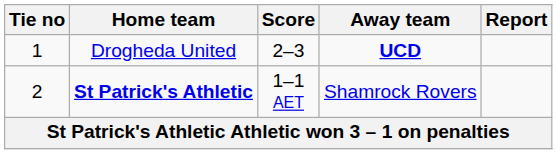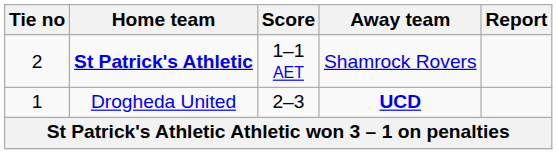 <table class="wikitable" style="text-align: center">
 <tr>
 <th>Tie no</th>
 <th>Home team</th>
 <th>Score</th>
 <th>Away team</th>
 <th>Report</th>
 </tr>
 <tr>
+<td>2</td>
+<td><strong><a href='#'>St Patrick's Athletic</a></strong></td>
+<td>1–1 <br> <small><a href='#'>AET</a></small></td>
+<td><a href='#'>Shamrock Rovers</a></td>
+<td></td>
+</tr>
+<tr>
 <td>1</td>
 <td><a href='#'>Drogheda United</a></td>
 <td>2–3</td>
 <td><strong><a href='#'>UCD</a></strong></td>
-<td></td>
-</tr>
-<tr>
-<td>2</td>
-<td><strong><a href='#'>St Patrick's Athletic</a></strong></td>
-<td>1–1 <br> <small><a href='#'>AET</a></small></td>
-<td><a href='#'>Shamrock Rovers</a></td>
 <td></td>
 </tr>
 <tr>
 <th colspan="5">St Patrick's Athletic Athletic won 3 – 1 on penalties</th>
 </tr>
 <tr>
 </tr>
 </table>
